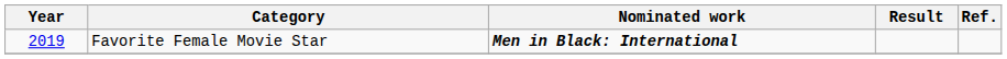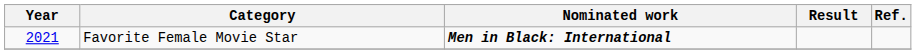 <table class=wikitable>
 <tr>
 <th scope="col" style="width:5em;">Year</th>
 <th scope="col" style="width:26em;">Category</th>
 <th scope="col" style="width:25em;">Nominated work</th>
 <th scope="col" style="width:5em;">Result</th>
 <th>Ref.</th>
 </tr>
 <tr>
-<td style="text-align:center;"><a href='#'>2019</a></td>
+<td style="text-align:center;"><a href='#'>2021</a></td>
 <td>Favorite Female Movie Star</td>
 <td><strong><em>Men in Black: International</em></strong></td>
 <td></td>
 <td style="text-align: center;"></td>
 </tr>
 <tr>
 </tr>
 </table>
